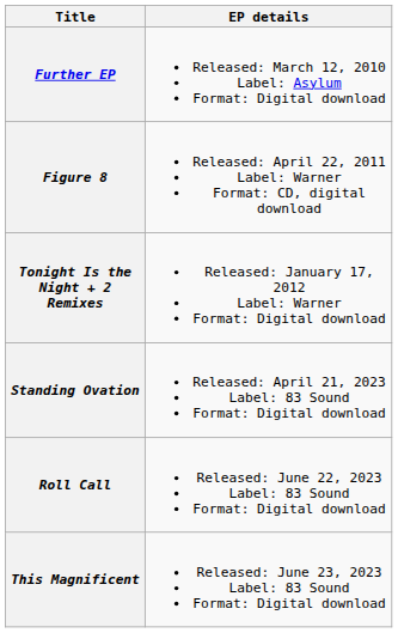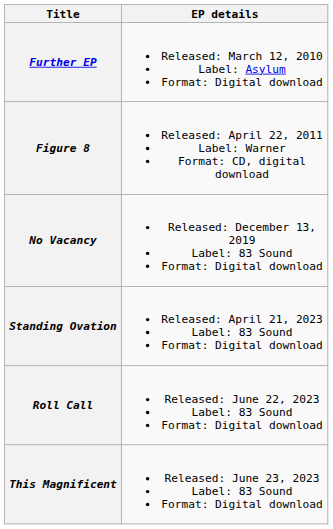 <table class="wikitable plainrowheaders" style="text-align:center;">
 <tr>
 <th scope="col" style="width:10em;">Title</th>
 <th scope="col" style="width:18em;">EP details</th>
 </tr>
 <tr>
 <th scope="row"><em><a href='#'>Further EP</a></em></th>
 <td><br><ul><li>Released: March 12, 2010</li><li>Label: <a href='#'>Asylum</a></li><li>Format: Digital download</li></ul></td>
 </tr>
 <tr>
 <th scope="row"><em>Figure 8</em></th>
 <td><br><ul><li>Released: April 22, 2011</li><li>Label: Warner</li><li>Format: CD, digital download</li></ul></td>
 </tr>
 <tr>
-<th scope="row"><em>Tonight Is the Night + 2 Remixes</em></th>
-<td><br><ul><li>Released: January 17, 2012</li><li>Label: Warner</li><li>Format: Digital download</li></ul></td>
+<th scope="row"><em>No Vacancy</em></th>
+<td><br><ul><li>Released: December 13, 2019</li><li>Label: 83 Sound</li><li>Format: Digital download</li></ul></td>
 </tr>
 <tr>
 <th scope="row"><em>Standing Ovation</em></th>
 <td><br><ul><li>Released: April 21, 2023</li><li>Label: 83 Sound</li><li>Format: Digital download</li></ul></td>
 </tr>
 <tr>
 <th scope="row"><em>Roll Call</em></th>
 <td><br><ul><li>Released: June 22, 2023</li><li>Label: 83 Sound</li><li>Format: Digital download</li></ul></td>
 </tr>
 <tr>
 <th scope="row"><em>This Magnificent</em></th>
 <td><br><ul><li>Released: June 23, 2023</li><li>Label: 83 Sound</li><li>Format: Digital download</li></ul></td>
 </tr>
 </table>
